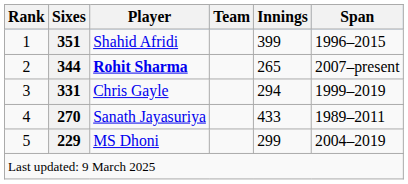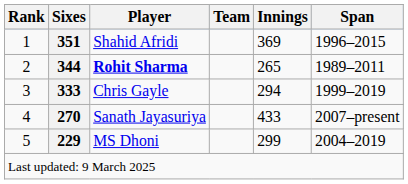 <table class="wikitable plainrowheaders sortable">
 <tr style="background:#9cf;">
 <th>Rank</th>
 <th>Sixes</th>
 <th>Player</th>
 <th>Team</th>
 <th>Innings</th>
 <th>Span</th>
 </tr>
 <tr>
 <td align=center>1</td>
 <th>351</th>
 <td><a href='#'>Shahid Afridi</a></td>
 <td></td>
-<td>399</td>
+<td>369</td>
 <td>1996–2015</td>
 </tr>
 <tr>
 <td align=center>2</td>
 <th>344</th>
 <td><strong><a href='#'>Rohit Sharma</a></strong></td>
 <td></td>
 <td>265</td>
-<td>2007–present</td>
+<td>1989–2011</td>
 </tr>
 <tr>
 <td align=center>3</td>
-<th>331</th>
+<th>333</th>
 <td><a href='#'>Chris Gayle</a></td>
 <td></td>
 <td>294</td>
 <td>1999–2019</td>
 </tr>
 <tr>
 <td align=center>4</td>
 <th>270</th>
 <td><a href='#'>Sanath Jayasuriya</a></td>
 <td></td>
 <td>433</td>
-<td>1989–2011</td>
+<td>2007–present</td>
 </tr>
 <tr>
 <td align=center>5</td>
 <th>229</th>
 <td><a href='#'>MS Dhoni</a></td>
 <td></td>
 <td>299</td>
 <td>2004–2019</td>
 </tr>
 <tr class=sortbottom>
 <td colspan="6"><small>Last updated: 9 March 2025</small></td>
 </tr>
 </table>
